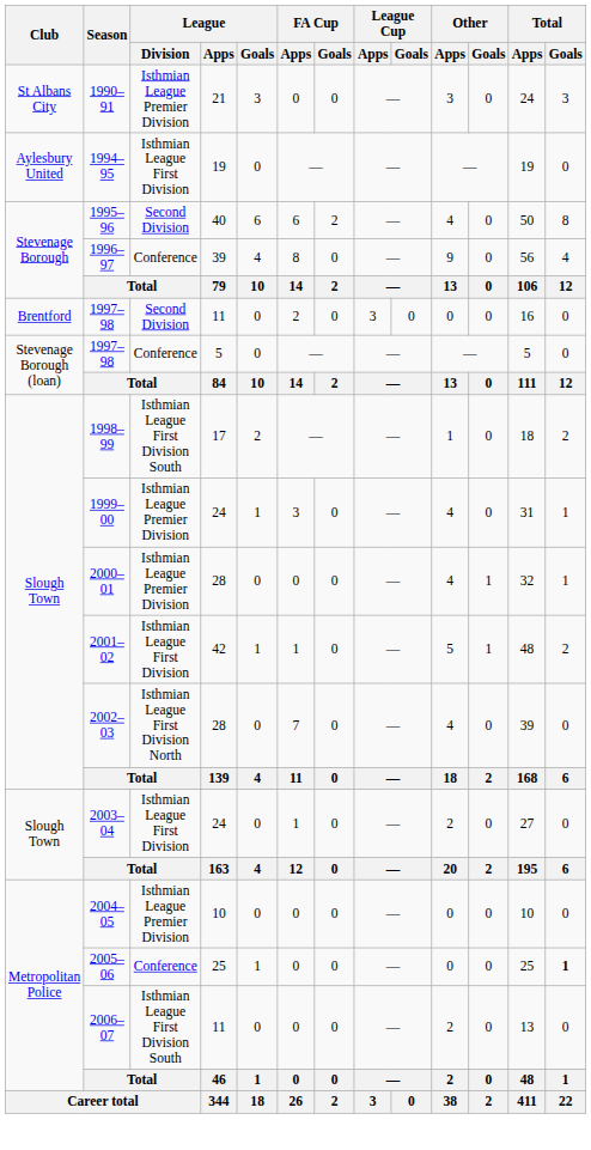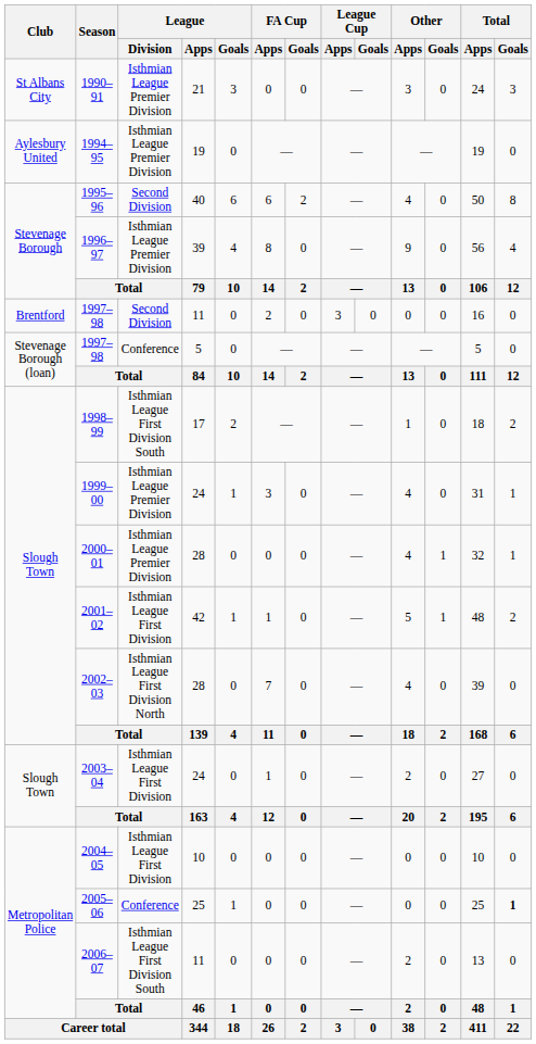 <table class="wikitable" style="text-align: center;">
 <tr>
 <th rowspan="2">Club</th>
 <th rowspan="2">Season</th>
 <th colspan="3">League</th>
 <th colspan="2">FA Cup</th>
 <th colspan="2">League Cup</th>
 <th colspan="2">Other</th>
 <th colspan="2">Total</th>
 </tr>
 <tr>
 <th>Division</th>
 <th>Apps</th>
 <th>Goals</th>
 <th>Apps</th>
 <th>Goals</th>
 <th>Apps</th>
 <th>Goals</th>
 <th>Apps</th>
 <th>Goals</th>
 <th>Apps</th>
 <th>Goals</th>
 </tr>
 <tr>
 <td><a href='#'>St Albans City</a></td>
 <td><a href='#'>1990–91</a></td>
 <td><a href='#'>Isthmian League</a> Premier Division</td>
 <td>21</td>
 <td>3</td>
 <td>0</td>
 <td>0</td>
 <td colspan="2">—</td>
 <td>3</td>
 <td>0</td>
 <td>24</td>
 <td>3</td>
 </tr>
 <tr>
 <td><a href='#'>Aylesbury United</a></td>
 <td><a href='#'>1994–95</a></td>
-<td>Isthmian League First Division</td>
+<td>Isthmian League Premier Division</td>
 <td>19</td>
 <td>0</td>
 <td colspan="2">—</td>
 <td colspan="2">—</td>
 <td colspan="2">—</td>
 <td>19</td>
 <td>0</td>
 </tr>
 <tr>
 <td rowspan="3"><a href='#'>Stevenage Borough</a></td>
 <td><a href='#'>1995–96</a></td>
 <td><a href='#'>Second Division</a></td>
 <td>40</td>
 <td>6</td>
 <td>6</td>
 <td>2</td>
 <td colspan="2">—</td>
 <td>4</td>
 <td>0</td>
 <td>50</td>
 <td>8</td>
 </tr>
 <tr>
 <td><a href='#'>1996–97</a></td>
-<td>Conference</td>
+<td>Isthmian League Premier Division</td>
 <td>39</td>
 <td>4</td>
 <td>8</td>
 <td>0</td>
 <td colspan="2">—</td>
 <td>9</td>
 <td>0</td>
 <td>56</td>
 <td>4</td>
 </tr>
 <tr>
 <th colspan="2">Total</th>
 <th>79</th>
 <th>10</th>
 <th>14</th>
 <th>2</th>
 <th colspan="2">—</th>
 <th>13</th>
 <th>0</th>
 <th>106</th>
 <th>12</th>
 </tr>
 <tr>
 <td><a href='#'>Brentford</a></td>
 <td><a href='#'>1997–98</a></td>
 <td><a href='#'>Second Division</a></td>
 <td>11</td>
 <td>0</td>
 <td>2</td>
 <td>0</td>
 <td>3</td>
 <td>0</td>
 <td>0</td>
 <td>0</td>
 <td>16</td>
 <td>0</td>
 </tr>
 <tr>
 <td rowspan="2">Stevenage Borough (loan)</td>
 <td><a href='#'>1997–98</a></td>
 <td>Conference</td>
 <td>5</td>
 <td>0</td>
 <td colspan="2">—</td>
 <td colspan="2">—</td>
 <td colspan="2">—</td>
 <td>5</td>
 <td>0</td>
 </tr>
 <tr>
 <th colspan="2">Total</th>
 <th>84</th>
 <th>10</th>
 <th>14</th>
 <th>2</th>
 <th colspan="2">—</th>
 <th>13</th>
 <th>0</th>
 <th>111</th>
 <th>12</th>
 </tr>
 <tr>
 <td rowspan="6"><a href='#'>Slough Town</a></td>
 <td><a href='#'>1998–99</a></td>
 <td>Isthmian League First Division South</td>
 <td>17</td>
 <td>2</td>
 <td colspan="2">—</td>
 <td colspan="2">—</td>
 <td>1</td>
 <td>0</td>
 <td>18</td>
 <td>2</td>
 </tr>
 <tr>
 <td><a href='#'>1999–00</a></td>
 <td>Isthmian League Premier Division</td>
 <td>24</td>
 <td>1</td>
 <td>3</td>
 <td>0</td>
 <td colspan="2">—</td>
 <td>4</td>
 <td>0</td>
 <td>31</td>
 <td>1</td>
 </tr>
 <tr>
 <td><a href='#'>2000–01</a></td>
 <td>Isthmian League Premier Division</td>
 <td>28</td>
 <td>0</td>
 <td>0</td>
 <td>0</td>
 <td colspan="2">—</td>
 <td>4</td>
 <td>1</td>
 <td>32</td>
 <td>1</td>
 </tr>
 <tr>
 <td><a href='#'>2001–02</a></td>
 <td>Isthmian League First Division</td>
 <td>42</td>
 <td>1</td>
 <td>1</td>
 <td>0</td>
 <td colspan="2">—</td>
 <td>5</td>
 <td>1</td>
 <td>48</td>
 <td>2</td>
 </tr>
 <tr>
 <td><a href='#'>2002–03</a></td>
 <td>Isthmian League First Division North</td>
 <td>28</td>
 <td>0</td>
 <td>7</td>
 <td>0</td>
 <td colspan="2">—</td>
 <td>4</td>
 <td>0</td>
 <td>39</td>
 <td>0</td>
 </tr>
 <tr>
 <th colspan="2">Total</th>
 <th>139</th>
 <th>4</th>
 <th>11</th>
 <th>0</th>
 <th colspan="2">—</th>
 <th>18</th>
 <th>2</th>
 <th>168</th>
 <th>6</th>
 </tr>
 <tr>
 <td rowspan="2">Slough Town</td>
 <td><a href='#'>2003–04</a></td>
 <td>Isthmian League First Division</td>
 <td>24</td>
 <td>0</td>
 <td>1</td>
 <td>0</td>
 <td colspan="2">—</td>
 <td>2</td>
 <td>0</td>
 <td>27</td>
 <td>0</td>
 </tr>
 <tr>
 <th colspan="2">Total</th>
 <th>163</th>
 <th>4</th>
 <th>12</th>
 <th>0</th>
 <th colspan="2">—</th>
 <th>20</th>
 <th>2</th>
 <th>195</th>
 <th>6</th>
 </tr>
 <tr>
 <td rowspan="4"><a href='#'>Metropolitan Police</a></td>
 <td><a href='#'>2004–05</a></td>
-<td>Isthmian League Premier Division</td>
+<td>Isthmian League First Division</td>
 <td>10</td>
 <td>0</td>
 <td>0</td>
 <td>0</td>
 <td colspan="2">—</td>
 <td>0</td>
 <td>0</td>
 <td>10</td>
 <td>0</td>
 </tr>
 <tr>
 <td><a href='#'>2005–06</a></td>
 <td><a href='#'>Conference</a></td>
 <td>25</td>
 <td>1</td>
 <td>0</td>
 <td>0</td>
 <td colspan="2">—</td>
 <td>0</td>
 <td>0</td>
 <td>25</td>
 <td><strong>1</strong></td>
 </tr>
 <tr>
 <td><a href='#'>2006–07</a></td>
 <td>Isthmian League First Division South</td>
 <td>11</td>
 <td>0</td>
 <td>0</td>
 <td>0</td>
 <td colspan="2">—</td>
 <td>2</td>
 <td>0</td>
 <td>13</td>
 <td>0</td>
 </tr>
 <tr>
 <th colspan="2">Total</th>
 <th>46</th>
 <th>1</th>
 <th>0</th>
 <th>0</th>
 <th colspan="2">—</th>
 <th>2</th>
 <th>0</th>
 <th>48</th>
 <th>1</th>
 </tr>
 <tr>
 <th colspan="3">Career total</th>
 <th>344</th>
 <th>18</th>
 <th>26</th>
 <th>2</th>
 <th>3</th>
 <th>0</th>
 <th>38</th>
 <th>2</th>
 <th>411</th>
 <th>22</th>
 </tr>
 </table>
